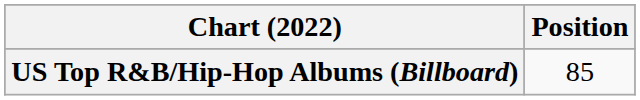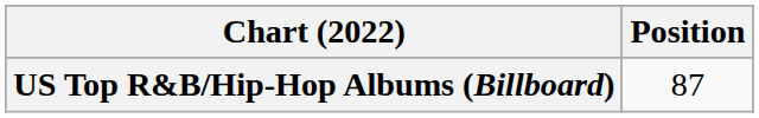 <table class="wikitable plainrowheaders" style="text-align:center">
 <tr>
 <th scope="col">Chart (2022)</th>
 <th scope="col">Position</th>
 </tr>
 <tr>
 <th scope="row">US Top R&B/Hip-Hop Albums (<em>Billboard</em>)</th>
-<td>85</td>
+<td>87</td>
 </tr>
 </table>
